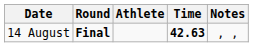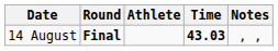 <table class=wikitable style=text-align:center>
 <tr>
 <th>Date</th>
 <th>Round</th>
 <th>Athlete</th>
 <th>Time</th>
 <th>Notes</th>
 </tr>
 <tr>
 <td>14 August</td>
 <td><strong>Final</strong></td>
 <td align=left></td>
-<td><strong>42.63</strong></td>
+<td><strong>43.03</strong></td>
 <td>, , </td>
 </tr>
 </table>
